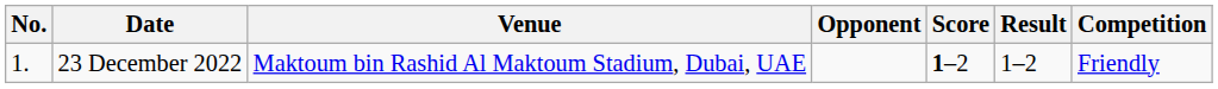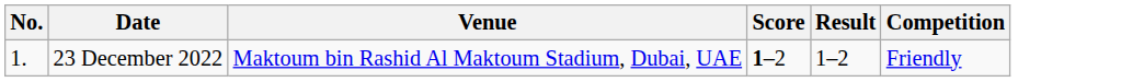 <table class="wikitable">
 <tr>
 <th>No.</th>
 <th>Date</th>
 <th>Venue</th>
-<th>Opponent</th>
 <th>Score</th>
 <th>Result</th>
 <th>Competition</th>
 </tr>
 <tr>
 <td>1.</td>
 <td>23 December 2022</td>
 <td><a href='#'>Maktoum bin Rashid Al Maktoum Stadium</a>, <a href='#'>Dubai</a>, <a href='#'>UAE</a></td>
-<td></td>
 <td><strong>1</strong>–2</td>
 <td>1–2</td>
 <td><a href='#'>Friendly</a></td>
 </tr>
 </table>
